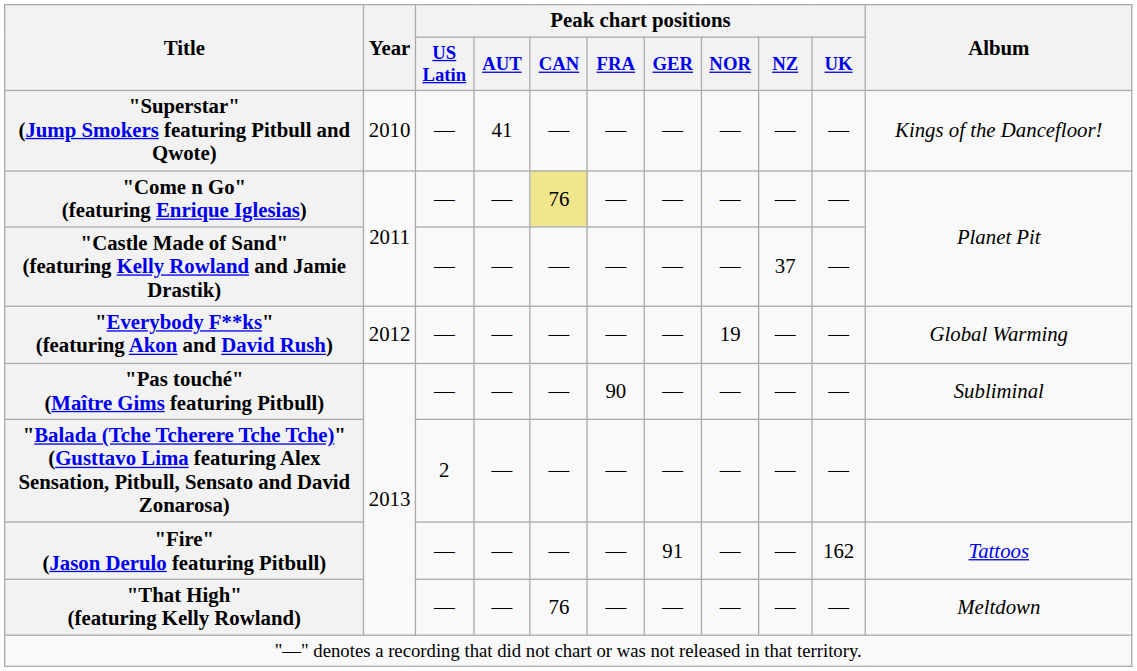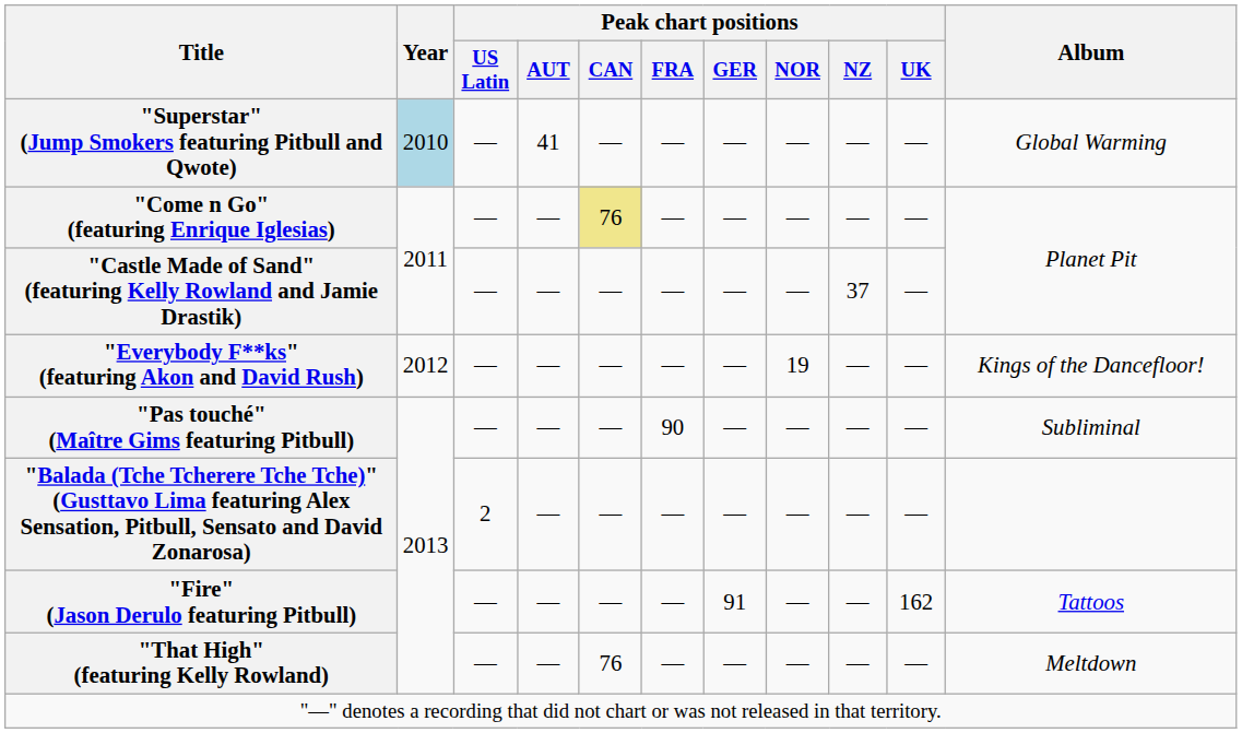 <table class="wikitable plainrowheaders" style="text-align:center;">
 <tr>
 <th scope="col" rowspan="2" style="width:22.5em;">Title</th>
 <th scope="col" rowspan="2">Year</th>
 <th scope="col" colspan="8">Peak chart positions</th>
 <th scope="col" rowspan="2" style="width:16em;">Album</th>
 </tr>
 <tr>
 <th scope="col" style="width:2.8em;font-size:90%;"><a href='#'>US <br>Latin</a> <br></th>
 <th scope="col" style="width:2.8em;font-size:90%;"><a href='#'>AUT</a> <br></th>
 <th scope="col" style="width:2.8em;font-size:90%;"><a href='#'>CAN</a> <br></th>
 <th scope="col" style="width:2.8em;font-size:90%;"><a href='#'>FRA</a> <br></th>
 <th scope="col" style="width:2.8em;font-size:90%;"><a href='#'>GER</a> <br></th>
 <th scope="col" style="width:2.8em;font-size:90%;"><a href='#'>NOR</a> <br></th>
 <th scope="col" style="width:2.8em;font-size:90%;"><a href='#'>NZ</a> <br></th>
 <th scope="col" style="width:2.8em;font-size:90%;"><a href='#'>UK</a> <br></th>
 </tr>
 <tr>
 <th scope="row">"Superstar" <br><span>(<a href='#'>Jump Smokers</a> featuring Pitbull and Qwote)</span></th>
-<td>2010</td>
+<td style="background: lightblue;">2010</td>
 <td>—</td>
 <td>41</td>
 <td>—</td>
 <td>—</td>
 <td>—</td>
 <td>—</td>
 <td>—</td>
 <td>—</td>
-<td><em>Kings of the Dancefloor!</em></td>
+<td><em>Global Warming</em></td>
 </tr>
 <tr>
 <th scope="row">"Come n Go" <br><span>(featuring <a href='#'>Enrique Iglesias</a>)</span></th>
 <td rowspan="2">2011</td>
 <td>—</td>
 <td>—</td>
 <td style="background: khaki;">76</td>
 <td>—</td>
 <td>—</td>
 <td>—</td>
 <td>—</td>
 <td>—</td>
 <td rowspan="2"><em>Planet Pit</em></td>
 </tr>
 <tr>
 <th scope="row">"Castle Made of Sand" <br><span>(featuring <a href='#'>Kelly Rowland</a> and Jamie Drastik)</span></th>
 <td>—</td>
 <td>—</td>
 <td>—</td>
 <td>—</td>
 <td>—</td>
 <td>—</td>
 <td>37</td>
 <td>—</td>
 </tr>
 <tr>
 <th scope="row">"<a href='#'>Everybody F**ks</a>" <br><span>(featuring <a href='#'>Akon</a> and <a href='#'>David Rush</a>)</span></th>
 <td>2012</td>
 <td>—</td>
 <td>—</td>
 <td>—</td>
 <td>—</td>
 <td>—</td>
 <td>19</td>
 <td>—</td>
 <td>—</td>
-<td><em>Global Warming</em></td>
+<td><em>Kings of the Dancefloor!</em></td>
 </tr>
 <tr>
 <th scope="row">"Pas touché" <br><span>(<a href='#'>Maître Gims</a> featuring Pitbull)</span></th>
 <td rowspan="4">2013</td>
 <td>—</td>
 <td>—</td>
 <td>—</td>
 <td>90</td>
 <td>—</td>
 <td>—</td>
 <td>—</td>
 <td>—</td>
 <td><em>Subliminal</em></td>
 </tr>
 <tr>
 <th scope="row">"<a href='#'>Balada (Tche Tcherere Tche Tche)</a>" <br><span>(<a href='#'>Gusttavo Lima</a> featuring Alex Sensation, Pitbull, Sensato and David Zonarosa)</span></th>
 <td>2</td>
 <td>—</td>
 <td>—</td>
 <td>—</td>
 <td>—</td>
 <td>—</td>
 <td>—</td>
 <td>—</td>
 <td></td>
 </tr>
 <tr>
 <th scope="row">"Fire" <br><span>(<a href='#'>Jason Derulo</a> featuring Pitbull)</span></th>
 <td>—</td>
 <td>—</td>
 <td>—</td>
 <td>—</td>
 <td>91</td>
 <td>—</td>
 <td>—</td>
 <td>162</td>
 <td><em><a href='#'>Tattoos</a></em></td>
 </tr>
 <tr>
 <th scope="row">"That High" <br><span>(featuring Kelly Rowland)</span></th>
 <td>—</td>
 <td>—</td>
 <td>76</td>
 <td>—</td>
 <td>—</td>
 <td>—</td>
 <td>—</td>
 <td>—</td>
 <td><em>Meltdown</em></td>
 </tr>
 <tr>
 <td colspan="11" style="font-size:90%">"—" denotes a recording that did not chart or was not released in that territory.</td>
 </tr>
 </table>
